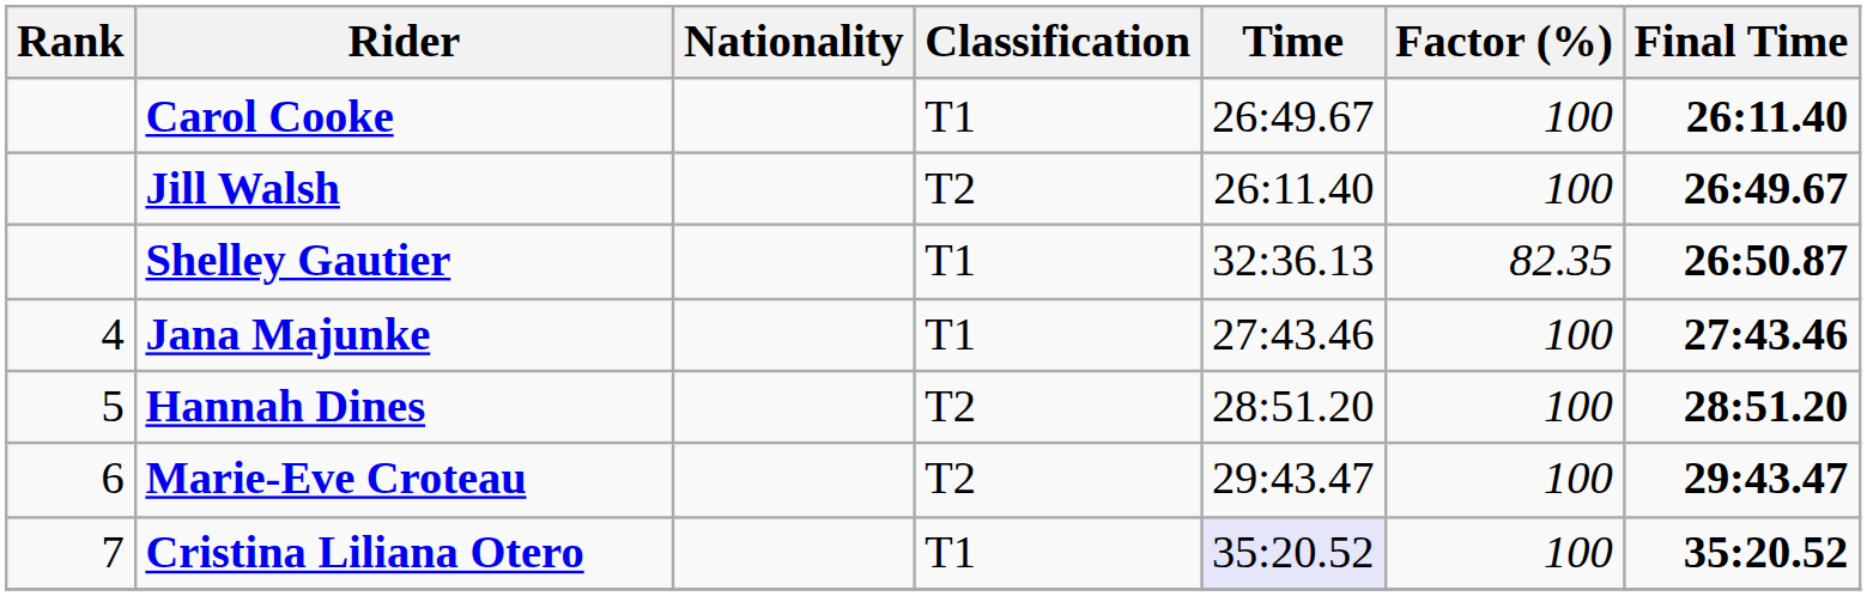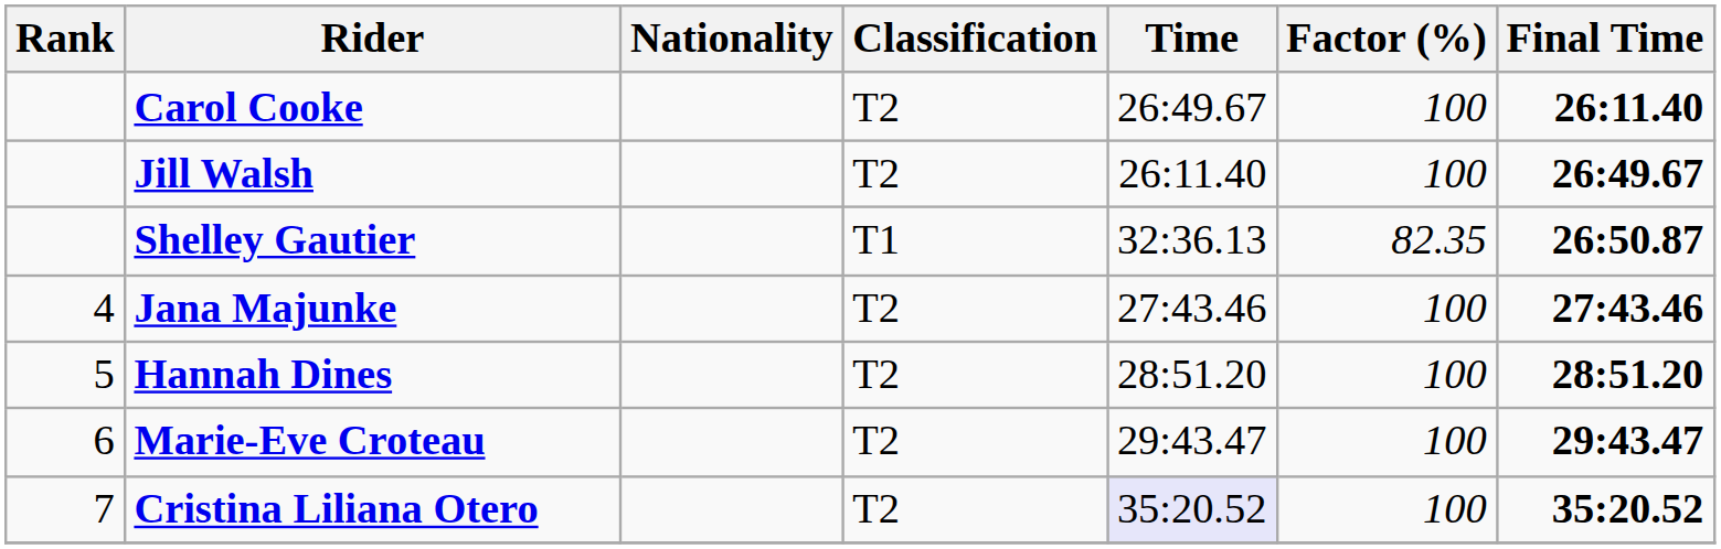 <table class="wikitable sortable" style="text-align:left">
 <tr>
 <th width=20>Rank</th>
 <th width=180>Rider</th>
 <th>Nationality</th>
 <th>Classification</th>
 <th>Time</th>
 <th>Factor (%)</th>
 <th>Final Time</th>
 </tr>
 <tr>
 <td align=right></td>
 <td><strong><a href='#'>Carol Cooke</a></strong></td>
 <td></td>
-<td>T1</td>
+<td>T2</td>
 <td align=right>26:49.67</td>
 <td align=right><em>100</em></td>
 <td align=right><strong>26:11.40</strong></td>
 </tr>
 <tr>
 <td align=right></td>
 <td><strong><a href='#'>Jill Walsh</a></strong></td>
 <td></td>
 <td>T2</td>
 <td align=right>26:11.40</td>
 <td align=right><em>100</em></td>
 <td align=right><strong>26:49.67</strong></td>
 </tr>
 <tr>
 <td align=right></td>
 <td><strong><a href='#'>Shelley Gautier</a></strong></td>
 <td></td>
 <td>T1</td>
 <td align=right>32:36.13</td>
 <td align=right><em>82.35</em></td>
 <td align=right><strong>26:50.87</strong></td>
 </tr>
 <tr>
 <td align=right>4</td>
 <td><strong><a href='#'>Jana Majunke</a></strong></td>
 <td></td>
-<td>T1</td>
+<td>T2</td>
 <td align=right>27:43.46</td>
 <td align=right><em>100</em></td>
 <td align=right><strong>27:43.46</strong></td>
 </tr>
 <tr>
 <td align=right>5</td>
 <td><strong><a href='#'>Hannah Dines</a></strong></td>
 <td></td>
 <td>T2</td>
 <td align=right>28:51.20</td>
 <td align=right><em>100</em></td>
 <td align=right><strong>28:51.20</strong></td>
 </tr>
 <tr>
 <td align=right>6</td>
 <td><strong><a href='#'>Marie-Eve Croteau</a></strong></td>
 <td></td>
 <td>T2</td>
 <td align=right>29:43.47</td>
 <td align=right><em>100</em></td>
 <td align=right><strong>29:43.47</strong></td>
 </tr>
 <tr>
 <td align=right>7</td>
 <td><strong><a href='#'>Cristina Liliana Otero</a></strong></td>
 <td></td>
-<td>T1</td>
+<td>T2</td>
 <td align=right style="background: lavender;">35:20.52</td>
 <td align=right><em>100</em></td>
 <td align=right><strong>35:20.52</strong></td>
 </tr>
 <tr>
 </tr>
 </table>
